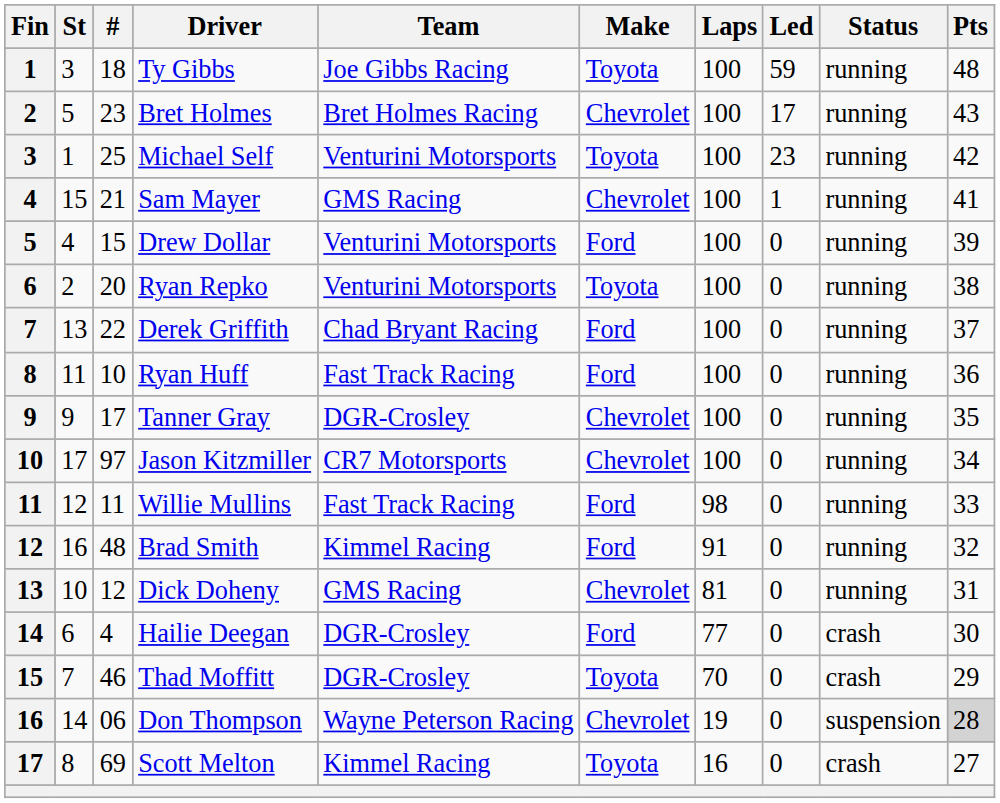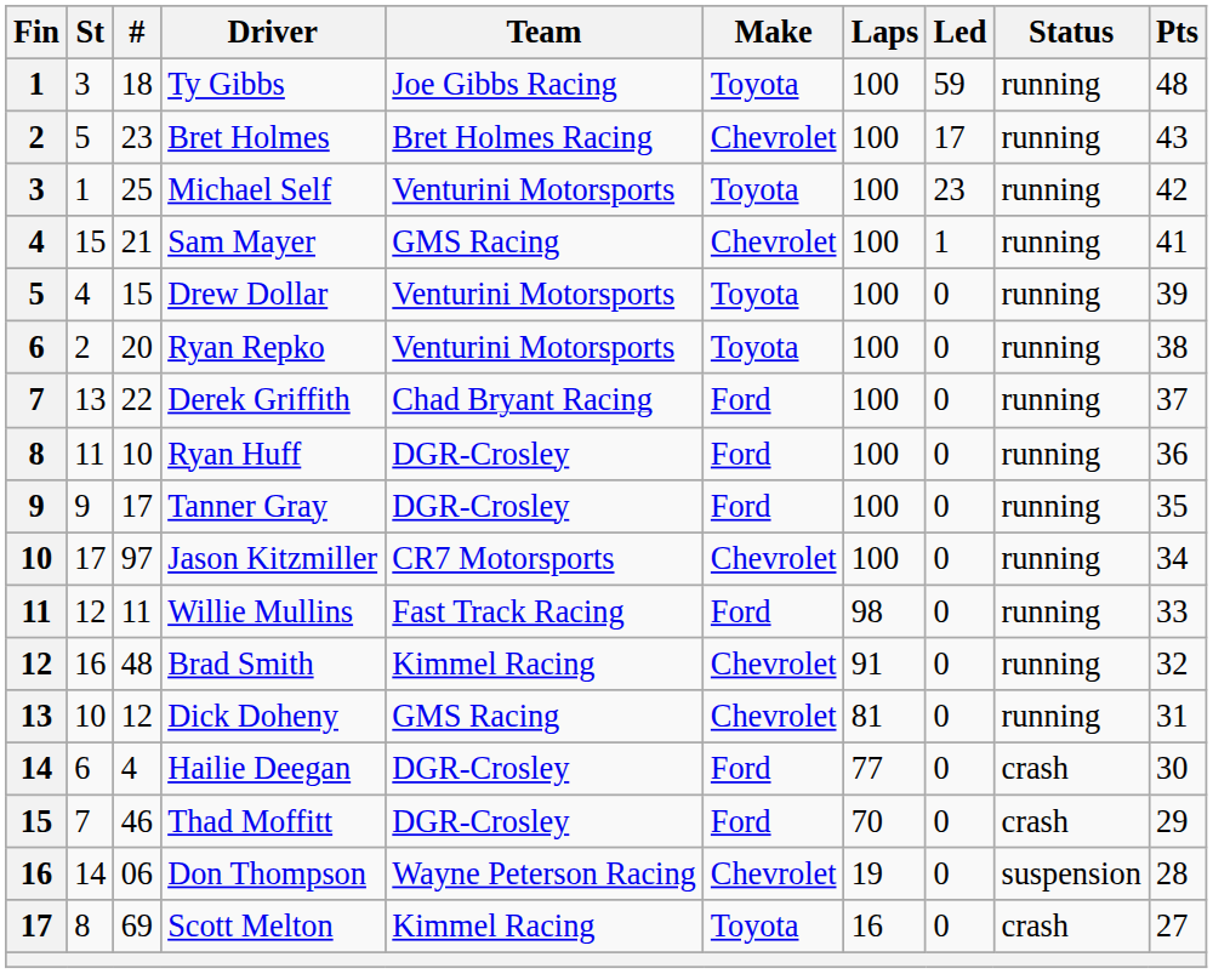 <table class="wikitable" style="font-size:95%">
 <tr>
 <th>Fin</th>
 <th>St</th>
 <th>#</th>
 <th>Driver</th>
 <th>Team</th>
 <th>Make</th>
 <th>Laps</th>
 <th>Led</th>
 <th>Status</th>
 <th>Pts</th>
 </tr>
 <tr>
 <th>1</th>
 <td>3</td>
 <td>18</td>
 <td><a href='#'>Ty Gibbs</a></td>
 <td><a href='#'>Joe Gibbs Racing</a></td>
 <td><a href='#'>Toyota</a></td>
 <td>100</td>
 <td>59</td>
 <td>running</td>
 <td>48</td>
 </tr>
 <tr>
 <th>2</th>
 <td>5</td>
 <td>23</td>
 <td><a href='#'>Bret Holmes</a></td>
 <td><a href='#'>Bret Holmes Racing</a></td>
 <td><a href='#'>Chevrolet</a></td>
 <td>100</td>
 <td>17</td>
 <td>running</td>
 <td>43</td>
 </tr>
 <tr>
 <th>3</th>
 <td>1</td>
 <td>25</td>
 <td><a href='#'>Michael Self</a></td>
 <td><a href='#'>Venturini Motorsports</a></td>
 <td><a href='#'>Toyota</a></td>
 <td>100</td>
 <td>23</td>
 <td>running</td>
 <td>42</td>
 </tr>
 <tr>
 <th>4</th>
 <td>15</td>
 <td>21</td>
 <td><a href='#'>Sam Mayer</a></td>
 <td><a href='#'>GMS Racing</a></td>
 <td><a href='#'>Chevrolet</a></td>
 <td>100</td>
 <td>1</td>
 <td>running</td>
 <td>41</td>
 </tr>
 <tr>
 <th>5</th>
 <td>4</td>
 <td>15</td>
 <td><a href='#'>Drew Dollar</a></td>
 <td><a href='#'>Venturini Motorsports</a></td>
-<td><a href='#'>Ford</a></td>
+<td><a href='#'>Toyota</a></td>
 <td>100</td>
 <td>0</td>
 <td>running</td>
 <td>39</td>
 </tr>
 <tr>
 <th>6</th>
 <td>2</td>
 <td>20</td>
 <td><a href='#'>Ryan Repko</a></td>
 <td><a href='#'>Venturini Motorsports</a></td>
 <td><a href='#'>Toyota</a></td>
 <td>100</td>
 <td>0</td>
 <td>running</td>
 <td>38</td>
 </tr>
 <tr>
 <th>7</th>
 <td>13</td>
 <td>22</td>
 <td><a href='#'>Derek Griffith</a></td>
 <td><a href='#'>Chad Bryant Racing</a></td>
 <td><a href='#'>Ford</a></td>
 <td>100</td>
 <td>0</td>
 <td>running</td>
 <td>37</td>
 </tr>
 <tr>
 <th>8</th>
 <td>11</td>
 <td>10</td>
 <td><a href='#'>Ryan Huff</a></td>
-<td><a href='#'>Fast Track Racing</a></td>
+<td><a href='#'>DGR-Crosley</a></td>
 <td><a href='#'>Ford</a></td>
 <td>100</td>
 <td>0</td>
 <td>running</td>
 <td>36</td>
 </tr>
 <tr>
 <th>9</th>
 <td>9</td>
 <td>17</td>
 <td><a href='#'>Tanner Gray</a></td>
 <td><a href='#'>DGR-Crosley</a></td>
-<td><a href='#'>Chevrolet</a></td>
+<td><a href='#'>Ford</a></td>
 <td>100</td>
 <td>0</td>
 <td>running</td>
 <td>35</td>
 </tr>
 <tr>
 <th>10</th>
 <td>17</td>
 <td>97</td>
 <td><a href='#'>Jason Kitzmiller</a></td>
 <td><a href='#'>CR7 Motorsports</a></td>
 <td><a href='#'>Chevrolet</a></td>
 <td>100</td>
 <td>0</td>
 <td>running</td>
 <td>34</td>
 </tr>
 <tr>
 <th>11</th>
 <td>12</td>
 <td>11</td>
 <td><a href='#'>Willie Mullins</a></td>
 <td><a href='#'>Fast Track Racing</a></td>
 <td><a href='#'>Ford</a></td>
 <td>98</td>
 <td>0</td>
 <td>running</td>
 <td>33</td>
 </tr>
 <tr>
 <th>12</th>
 <td>16</td>
 <td>48</td>
 <td><a href='#'>Brad Smith</a></td>
 <td><a href='#'>Kimmel Racing</a></td>
-<td><a href='#'>Ford</a></td>
+<td><a href='#'>Chevrolet</a></td>
 <td>91</td>
 <td>0</td>
 <td>running</td>
 <td>32</td>
 </tr>
 <tr>
 <th>13</th>
 <td>10</td>
 <td>12</td>
 <td><a href='#'>Dick Doheny</a></td>
 <td><a href='#'>GMS Racing</a></td>
 <td><a href='#'>Chevrolet</a></td>
 <td>81</td>
 <td>0</td>
 <td>running</td>
 <td>31</td>
 </tr>
 <tr>
 <th>14</th>
 <td>6</td>
 <td>4</td>
 <td><a href='#'>Hailie Deegan</a></td>
 <td><a href='#'>DGR-Crosley</a></td>
 <td><a href='#'>Ford</a></td>
 <td>77</td>
 <td>0</td>
 <td>crash</td>
 <td>30</td>
 </tr>
 <tr>
 <th>15</th>
 <td>7</td>
 <td>46</td>
 <td><a href='#'>Thad Moffitt</a></td>
 <td><a href='#'>DGR-Crosley</a></td>
-<td><a href='#'>Toyota</a></td>
+<td><a href='#'>Ford</a></td>
 <td>70</td>
 <td>0</td>
 <td>crash</td>
 <td>29</td>
 </tr>
 <tr>
 <th>16</th>
 <td>14</td>
 <td>06</td>
 <td><a href='#'>Don Thompson</a></td>
 <td><a href='#'>Wayne Peterson Racing</a></td>
 <td><a href='#'>Chevrolet</a></td>
 <td>19</td>
 <td>0</td>
 <td>suspension</td>
-<td style="background: lightgrey;">28</td>
+<td>28</td>
 </tr>
 <tr>
 <th>17</th>
 <td>8</td>
 <td>69</td>
 <td><a href='#'>Scott Melton</a></td>
 <td><a href='#'>Kimmel Racing</a></td>
 <td><a href='#'>Toyota</a></td>
 <td>16</td>
 <td>0</td>
 <td>crash</td>
 <td>27</td>
 </tr>
 <tr>
 <th colspan="10"></th>
 </tr>
 </table>
